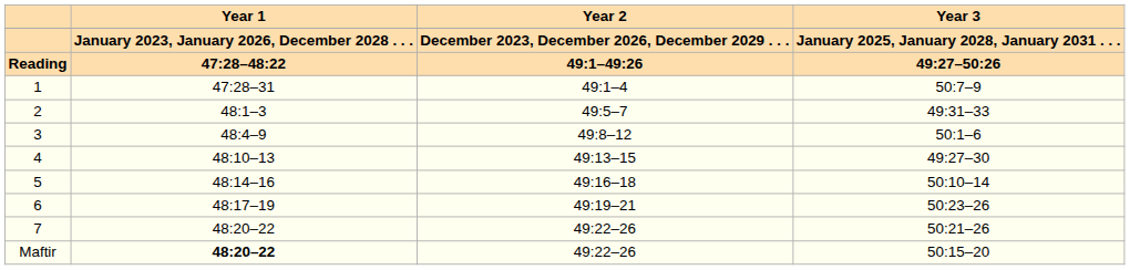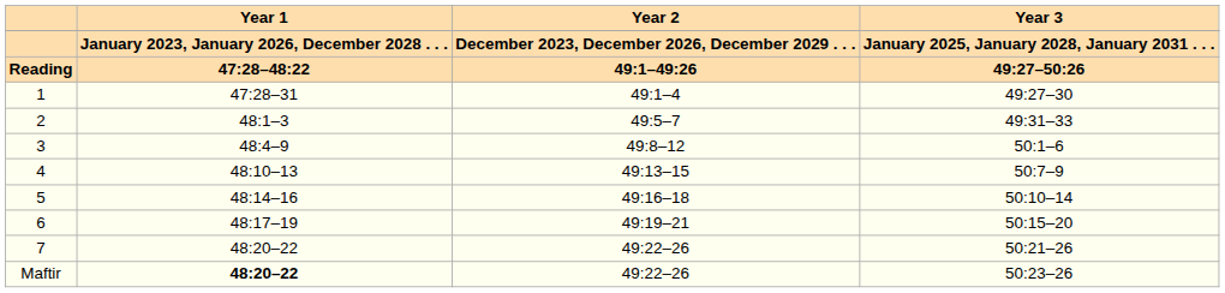 <table class="wikitable" style="background:Ivory; text-align:center">
 <tr>
 <th style="background:Navajowhite;"></th>
 <th style="background:Navajowhite;">Year 1</th>
 <th style="background:Navajowhite;">Year 2</th>
 <th style="background:Navajowhite;">Year 3</th>
 </tr>
 <tr>
 </tr>
 <tr>
 <th style="background:Navajowhite;"></th>
 <th style="background:Navajowhite;">January 2023, January 2026, December 2028 . . .</th>
 <th style="background:Navajowhite;">December 2023, December 2026, December 2029 . . .</th>
 <th style="background:Navajowhite;">January 2025, January 2028, January 2031 . . .</th>
 </tr>
 <tr>
 <th style="background:Navajowhite;">Reading</th>
 <th style="background:Navajowhite;">47:28–48:22</th>
 <th style="background:Navajowhite;">49:1–49:26</th>
 <th style="background:Navajowhite;">49:27–50:26</th>
 </tr>
 <tr>
 <td>1</td>
 <td>47:28–31</td>
 <td>49:1–4</td>
-<td>50:7–9</td>
+<td>49:27–30</td>
 </tr>
 <tr>
 <td>2</td>
 <td>48:1–3</td>
 <td>49:5–7</td>
 <td>49:31–33</td>
 </tr>
 <tr>
 <td>3</td>
 <td>48:4–9</td>
 <td>49:8–12</td>
 <td>50:1–6</td>
 </tr>
 <tr>
 <td>4</td>
 <td>48:10–13</td>
 <td>49:13–15</td>
-<td>49:27–30</td>
+<td>50:7–9</td>
 </tr>
 <tr>
 <td>5</td>
 <td>48:14–16</td>
 <td>49:16–18</td>
 <td>50:10–14</td>
 </tr>
 <tr>
 <td>6</td>
 <td>48:17–19</td>
 <td>49:19–21</td>
-<td>50:23–26</td>
+<td>50:15–20</td>
 </tr>
 <tr>
 <td>7</td>
 <td>48:20–22</td>
 <td>49:22–26</td>
 <td>50:21–26</td>
 </tr>
 <tr>
 <td>Maftir</td>
 <td><strong>48:20–22</strong></td>
 <td>49:22–26</td>
-<td>50:15–20</td>
+<td>50:23–26</td>
 </tr>
 </table>
